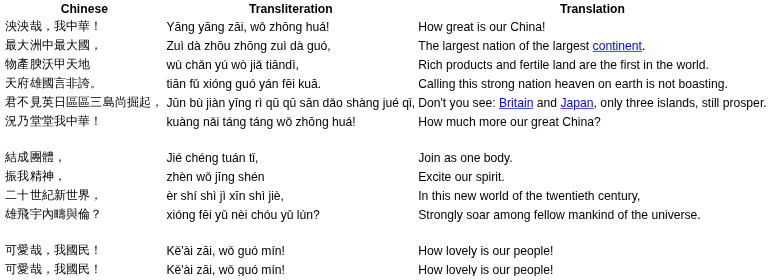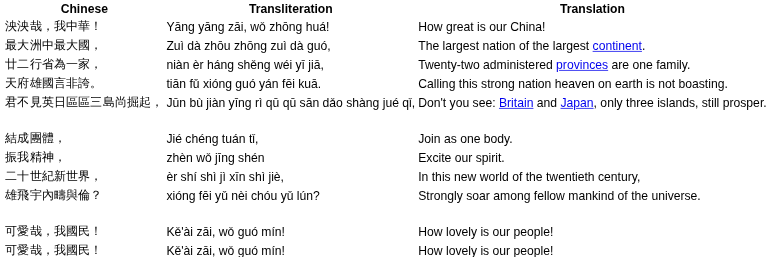 <table>
 <tr>
 <th>Chinese</th>
 <th>Transliteration</th>
 <th>Translation</th>
 </tr>
 <tr>
 <td>泱泱哉，我中華！</td>
 <td>Yāng yāng zāi, wǒ zhōng huá!</td>
 <td>How great is our China!</td>
 </tr>
 <tr>
 <td>最大洲中最大國，</td>
 <td>Zuì dà zhōu zhōng zuì dà guó,</td>
 <td>The largest nation of the largest <a href='#'>continent</a>.</td>
 </tr>
 <tr>
-<td>物產腴沃甲天地</td>
-<td>wù chǎn yú wò jiǎ tiāndì,</td>
-<td>Rich products and fertile land are the first in the world.</td>
+<td>廿二行省為一家，</td>
+<td>niàn èr háng shěng wéi yī jiā,</td>
+<td>Twenty-two administered <a href='#'>provinces</a> are one family.</td>
 </tr>
 <tr>
 <td>天府雄國言非誇。</td>
 <td>tiān fǔ xióng guó yán fēi kuā.</td>
 <td>Calling this strong nation heaven on earth is not boasting.</td>
 </tr>
 <tr>
 <td>君不見英日區區三島尚掘起，</td>
 <td>Jūn bù jiàn yīng rì qū qū sān dǎo shàng jué qǐ,</td>
 <td>Don't you see: <a href='#'>Britain</a> and <a href='#'>Japan</a>, only three islands, still prosper.</td>
-</tr>
-<tr>
-<td>況乃堂堂我中華！</td>
-<td>kuàng nǎi táng táng wǒ zhōng huá!</td>
-<td>How much more our great China?</td>
 </tr>
 <tr>
 <td> </td>
 <td> </td>
 <td> </td>
 </tr>
 <tr>
 <td>結成團體，</td>
 <td>Jié chéng tuán tǐ,</td>
 <td>Join as one body.</td>
 </tr>
 <tr>
 <td>振我精神，</td>
 <td>zhèn wǒ jīng shén</td>
 <td>Excite our spirit.</td>
 </tr>
 <tr>
 <td>二十世紀新世界，</td>
 <td>èr shí shì jì xīn shì jiè,</td>
 <td>In this new world of the twentieth century,</td>
 </tr>
 <tr>
 <td>雄飛宇內疇與倫？</td>
 <td>xióng fēi yǔ nèi chóu yǔ lún?</td>
 <td>Strongly soar among fellow mankind of the universe.</td>
 </tr>
 <tr>
 <td> </td>
 <td> </td>
 <td> </td>
 </tr>
 <tr>
 <td>可愛哉，我國民！</td>
 <td>Kě'ài zāi, wǒ guó mín!</td>
 <td>How lovely is our people!</td>
 </tr>
 <tr>
 <td>可愛哉，我國民！</td>
 <td>Kě'ài zāi, wǒ guó mín!</td>
 <td>How lovely is our people!</td>
 </tr>
 </table>
